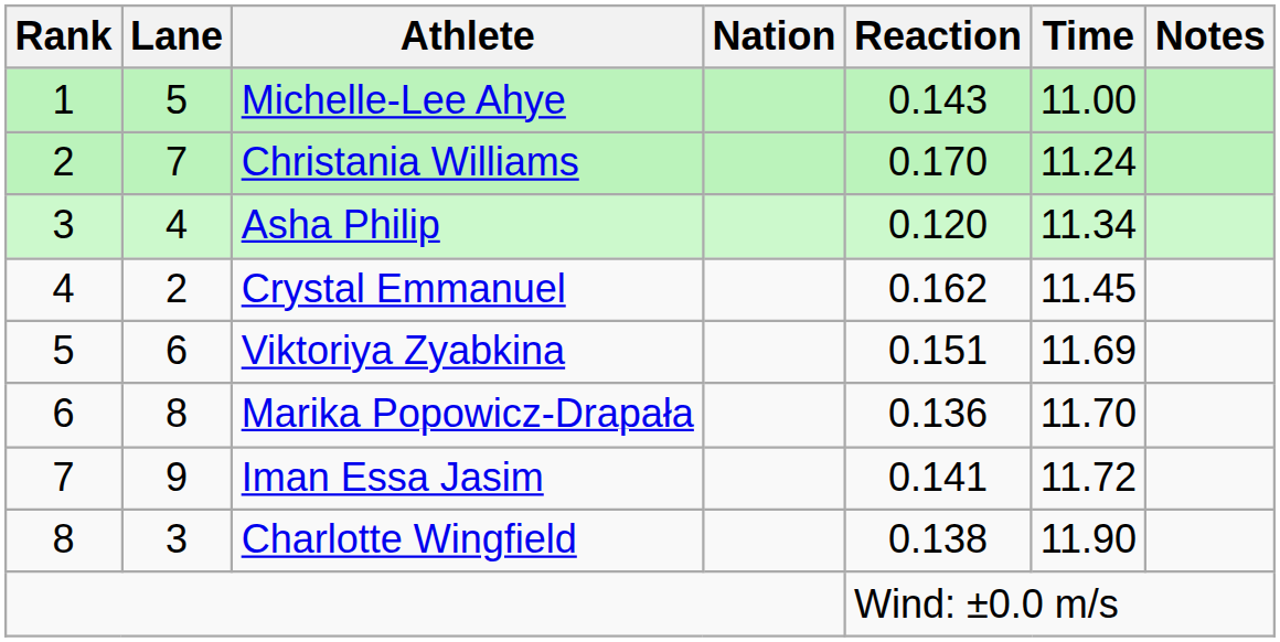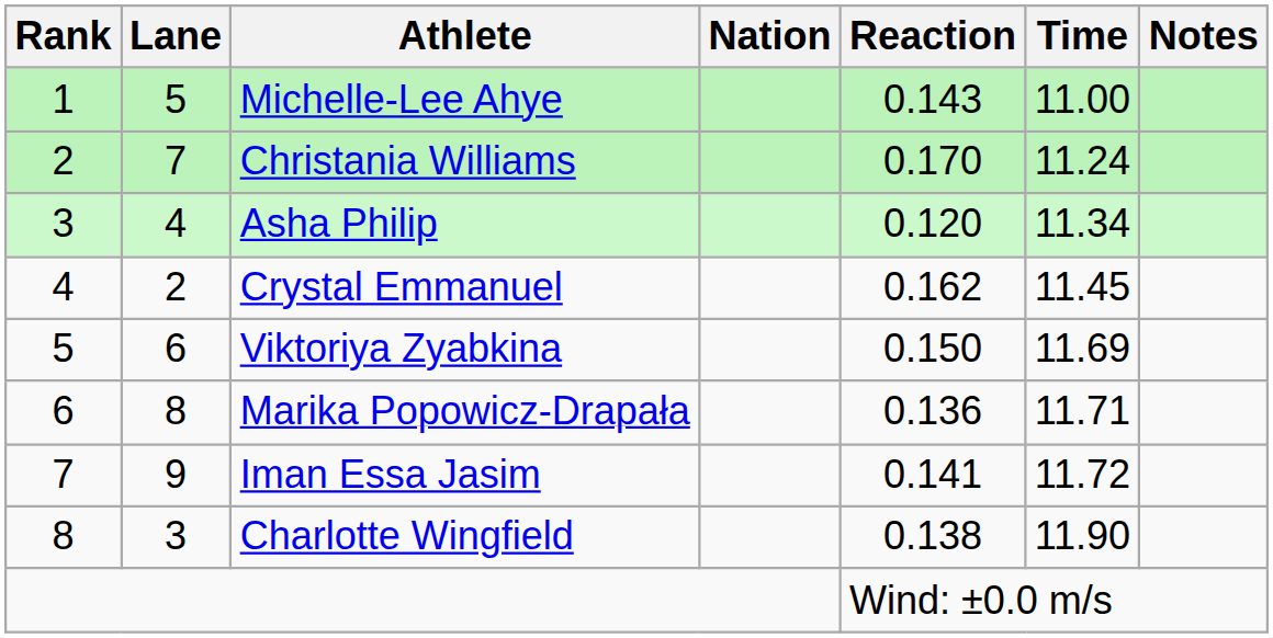 <table class="wikitable sortable" style="text-align:center">
 <tr>
 <th>Rank</th>
 <th>Lane</th>
 <th>Athlete</th>
 <th>Nation</th>
 <th>Reaction</th>
 <th>Time</th>
 <th>Notes</th>
 </tr>
 <tr bgcolor=#bbf3bb>
 <td>1</td>
 <td>5</td>
 <td align=left><a href='#'>Michelle-Lee Ahye</a></td>
 <td align=left></td>
 <td>0.143</td>
 <td>11.00</td>
 <td></td>
 </tr>
 <tr bgcolor=#bbf3bb>
 <td>2</td>
 <td>7</td>
 <td align=left><a href='#'>Christania Williams</a></td>
 <td align=left></td>
 <td>0.170</td>
 <td>11.24</td>
 <td></td>
 </tr>
 <tr bgcolor=#ccf9cc>
 <td>3</td>
 <td>4</td>
 <td align=left><a href='#'>Asha Philip</a></td>
 <td align=left></td>
 <td>0.120</td>
 <td>11.34</td>
 <td></td>
 </tr>
 <tr>
 <td>4</td>
 <td>2</td>
 <td align=left><a href='#'>Crystal Emmanuel</a></td>
 <td align=left></td>
 <td>0.162</td>
 <td>11.45</td>
 <td></td>
 </tr>
 <tr>
 <td>5</td>
 <td>6</td>
 <td align=left><a href='#'>Viktoriya Zyabkina</a></td>
 <td align=left></td>
-<td>0.151</td>
+<td>0.150</td>
 <td>11.69</td>
 <td></td>
 </tr>
 <tr>
 <td>6</td>
 <td>8</td>
 <td align=left><a href='#'>Marika Popowicz-Drapała</a></td>
 <td align=left></td>
 <td>0.136</td>
-<td>11.70</td>
+<td>11.71</td>
 <td></td>
 </tr>
 <tr>
 <td>7</td>
 <td>9</td>
 <td align=left><a href='#'>Iman Essa Jasim</a></td>
 <td align=left></td>
 <td>0.141</td>
 <td>11.72</td>
 <td></td>
 </tr>
 <tr>
 <td>8</td>
 <td>3</td>
 <td align=left><a href='#'>Charlotte Wingfield</a></td>
 <td align=left></td>
 <td>0.138</td>
 <td>11.90</td>
 <td></td>
 </tr>
 <tr class="sortbottom">
 <td colspan=4></td>
 <td colspan="3" style="text-align:left;">Wind: ±0.0 m/s</td>
 </tr>
 </table>
